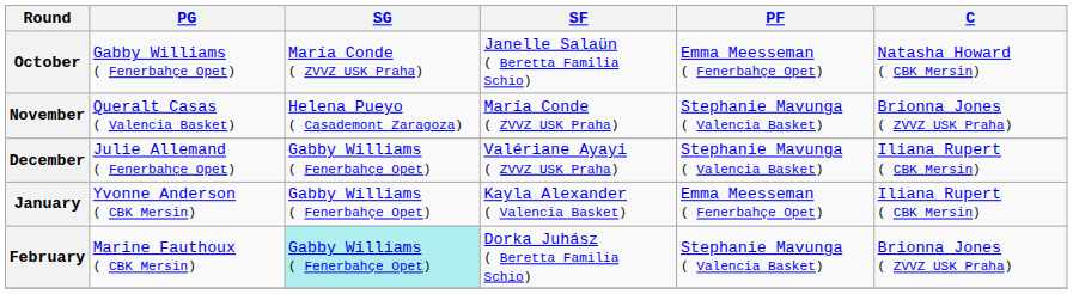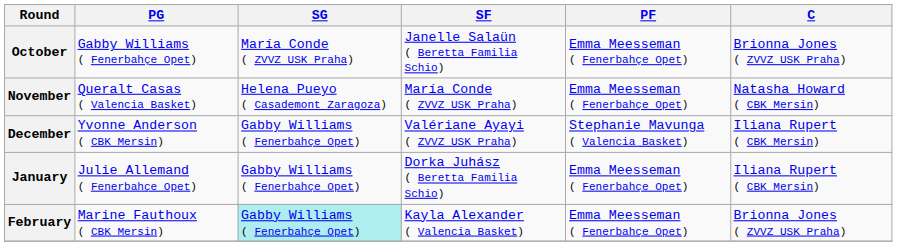 <table class="wikitable sortable" style="text-align: center;">
 <tr>
 <th>Round</th>
 <th style="width:175px;"><a href='#'>PG</a></th>
 <th style="width:175px;"><a href='#'>SG</a></th>
 <th style="width:175px;"><a href='#'>SF</a></th>
 <th style="width:175px;"><a href='#'>PF</a></th>
 <th style="width:175px;"><a href='#'>C</a></th>
 </tr>
 <tr>
 <th>October</th>
 <td style="text-align:left;"> <a href='#'>Gabby Williams</a> <br><small>( <a href='#'>Fenerbahçe Opet</a>)</small></td>
 <td style="text-align:left;"> <a href='#'>María Conde</a> <br><small>( <a href='#'>ZVVZ USK Praha</a>)</small></td>
 <td style="text-align:left;"> <a href='#'>Janelle Salaün</a> <br><small>( <a href='#'>Beretta Familia Schio</a>)</small></td>
 <td style="text-align:left;"> <a href='#'>Emma Meesseman</a> <br><small>( <a href='#'>Fenerbahçe Opet</a>)</small></td>
-<td style="text-align:left;"> <a href='#'>Natasha Howard</a> <br><small>( <a href='#'>CBK Mersin</a>)</small></td>
+<td style="text-align:left;"> <a href='#'>Brionna Jones</a> <br><small>( <a href='#'>ZVVZ USK Praha</a>)</small></td>
 </tr>
 <tr>
 <th>November</th>
 <td style="text-align:left;"> <a href='#'>Queralt Casas</a> <br><small>( <a href='#'>Valencia Basket</a>)</small></td>
 <td style="text-align:left;"> <a href='#'>Helena Pueyo</a> <br><small>( <a href='#'>Casademont Zaragoza</a>)</small></td>
 <td style="text-align:left;"> <a href='#'>María Conde</a> <br><small>( <a href='#'>ZVVZ USK Praha</a>)</small></td>
-<td style="text-align:left;"> <a href='#'>Stephanie Mavunga</a> <br><small>( <a href='#'>Valencia Basket</a>)</small></td>
-<td style="text-align:left;"> <a href='#'>Brionna Jones</a> <br><small>( <a href='#'>ZVVZ USK Praha</a>)</small></td>
+<td style="text-align:left;"> <a href='#'>Emma Meesseman</a> <br><small>( <a href='#'>Fenerbahçe Opet</a>)</small></td>
+<td style="text-align:left;"> <a href='#'>Natasha Howard</a> <br><small>( <a href='#'>CBK Mersin</a>)</small></td>
 </tr>
 <tr>
 <th>December</th>
-<td style="text-align:left;"> <a href='#'>Julie Allemand</a><br><small>( <a href='#'>Fenerbahçe Opet</a>)</small></td>
+<td style="text-align:left;"> <a href='#'>Yvonne Anderson</a> <br><small>( <a href='#'>CBK Mersin</a>)</small></td>
 <td style="text-align:left;"> <a href='#'>Gabby Williams</a> <br><small>( <a href='#'>Fenerbahçe Opet</a>)</small></td>
 <td style="text-align:left;"> <a href='#'>Valériane Ayayi</a> <br><small>( <a href='#'>ZVVZ USK Praha</a>)</small></td>
 <td style="text-align:left;"> <a href='#'>Stephanie Mavunga</a> <br><small>( <a href='#'>Valencia Basket</a>)</small></td>
 <td style="text-align:left;"> <a href='#'>Iliana Rupert</a> <br><small>( <a href='#'>CBK Mersin</a>)</small></td>
 </tr>
 <tr>
 <th>January</th>
-<td style="text-align:left;"> <a href='#'>Yvonne Anderson</a> <br><small>( <a href='#'>CBK Mersin</a>)</small></td>
+<td style="text-align:left;"> <a href='#'>Julie Allemand</a><br><small>( <a href='#'>Fenerbahçe Opet</a>)</small></td>
 <td style="text-align:left;"> <a href='#'>Gabby Williams</a><br><small>( <a href='#'>Fenerbahçe Opet</a>)</small></td>
-<td style="text-align:left;"> <a href='#'>Kayla Alexander</a><br><small>( <a href='#'>Valencia Basket</a>)</small></td>
+<td style="text-align:left;"> <a href='#'>Dorka Juhász</a><br><small>( <a href='#'>Beretta Familia Schio</a>)</small></td>
 <td style="text-align:left;"> <a href='#'>Emma Meesseman</a><br><small>( <a href='#'>Fenerbahçe Opet</a>)</small></td>
 <td style="text-align:left;"> <a href='#'>Iliana Rupert</a> <br><small>( <a href='#'>CBK Mersin</a>)</small></td>
 </tr>
 <tr>
 <th>February</th>
 <td style="text-align:left;"> <a href='#'>Marine Fauthoux</a><br><small>( <a href='#'>CBK Mersin</a>)</small></td>
 <td style="background: paleturquoise; text-align:left;"> <a href='#'>Gabby Williams</a><br><small>( <a href='#'>Fenerbahçe Opet</a>)</small></td>
-<td style="text-align:left;"> <a href='#'>Dorka Juhász</a><br><small>( <a href='#'>Beretta Familia Schio</a>)</small></td>
-<td style="text-align:left;"> <a href='#'>Stephanie Mavunga</a> <br><small>( <a href='#'>Valencia Basket</a>)</small></td>
+<td style="text-align:left;"> <a href='#'>Kayla Alexander</a><br><small>( <a href='#'>Valencia Basket</a>)</small></td>
+<td style="text-align:left;"> <a href='#'>Emma Meesseman</a><br><small>( <a href='#'>Fenerbahçe Opet</a>)</small></td>
 <td style="text-align:left;"> <a href='#'>Brionna Jones</a> <br><small>( <a href='#'>ZVVZ USK Praha</a>)</small></td>
 </tr>
 <tr>
 </tr>
 </table>
